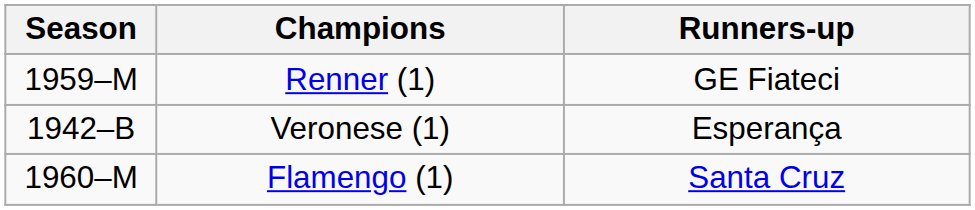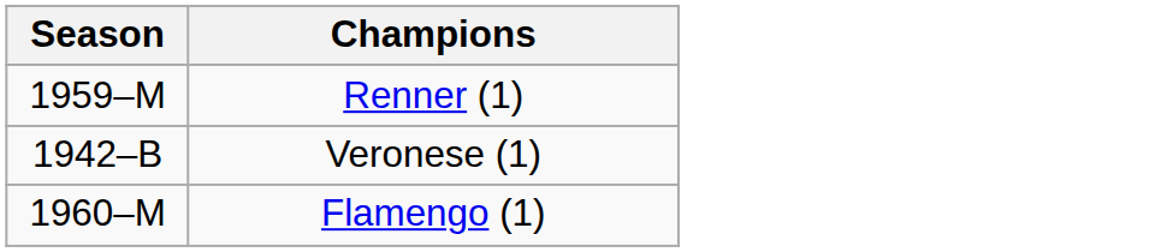 <table class="wikitable" style="text-align:center; margin-left:1em;">
 <tr>
 <th style="width:70px">Season</th>
 <th style="width:200px">Champions</th>
-<th style="width:200px">Runners-up</th>
 </tr>
 <tr>
 <td>1959–M</td>
 <td><a href='#'>Renner</a> (1)</td>
-<td>GE Fiateci</td>
 </tr>
 <tr>
 <td>1942–B</td>
 <td>Veronese (1)</td>
-<td>Esperança</td>
 </tr>
 <tr>
 <td>1960–M</td>
 <td><a href='#'>Flamengo</a> (1)</td>
-<td><a href='#'>Santa Cruz</a></td>
 </tr>
 </table>
